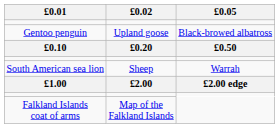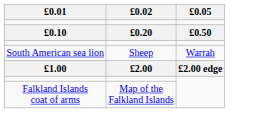 <table class="wikitable" style="text-align:center;">
 <tr>
 <th>£0.01</th>
 <th>£0.02</th>
 <th>£0.05</th>
 </tr>
 <tr>
 <td></td>
 <td></td>
 <td></td>
-</tr>
-<tr>
-<td><a href='#'>Gentoo penguin</a></td>
-<td><a href='#'>Upland goose</a></td>
-<td><a href='#'>Black-browed albatross</a></td>
 </tr>
 <tr style="background:#efefef;">
 <th>£0.10</th>
 <th>£0.20</th>
 <th>£0.50</th>
 </tr>
 <tr>
 <td></td>
 <td></td>
 <td></td>
 </tr>
 <tr>
 <td><a href='#'>South American sea lion</a></td>
 <td><a href='#'>Sheep</a></td>
 <td><a href='#'>Warrah</a></td>
 </tr>
 <tr style="background:#efefef;">
 <th>£1.00</th>
 <th>£2.00</th>
 <th>£2.00 edge</th>
 </tr>
 <tr>
 <td></td>
 <td></td>
 <td style="border-bottom:1px solid white;"></td>
 </tr>
 <tr>
 <td><a href='#'>Falkland Islands<br>coat of arms</a></td>
 <td><a href='#'>Map of the<br>Falkland Islands</a></td>
 <td style="border-top:1px solid white;"> </td>
 </tr>
 </table>
